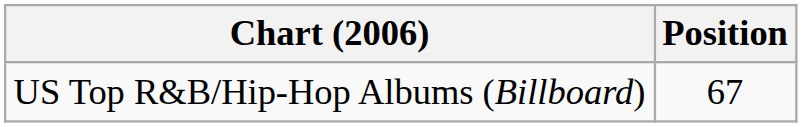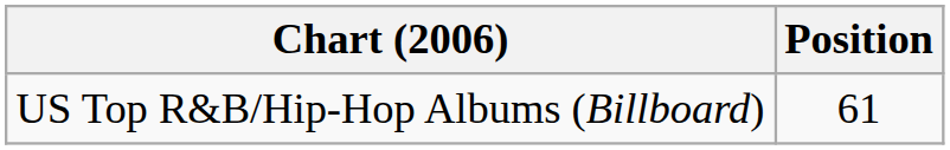 <table class="wikitable">
 <tr>
 <th>Chart (2006)</th>
 <th>Position</th>
 </tr>
 <tr>
 <td>US Top R&B/Hip-Hop Albums (<em>Billboard</em>)</td>
-<td style="text-align:center">67</td>
+<td style="text-align:center">61</td>
 </tr>
 </table>
